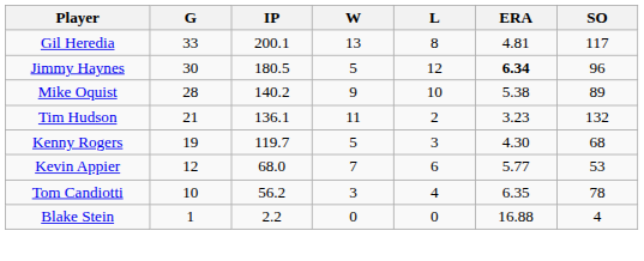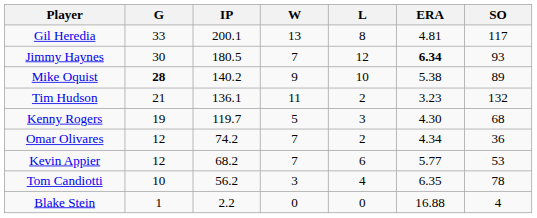 <table class="wikitable sortable">
 <tr>
 <th bgcolor="#DDDDFF" width="16%">Player</th>
 <th bgcolor="#DDDDFF" width="9%">G</th>
 <th bgcolor="#DDDDFF" width="9%">IP</th>
 <th bgcolor="#DDDDFF" width="9%">W</th>
 <th bgcolor="#DDDDFF" width="9%">L</th>
 <th bgcolor="#DDDDFF" width="9%">ERA</th>
 <th bgcolor="#DDDDFF" width="9%">SO</th>
 </tr>
 <tr align=center>
 <td><a href='#'>Gil Heredia</a></td>
 <td>33</td>
 <td>200.1</td>
 <td>13</td>
 <td>8</td>
 <td>4.81</td>
 <td>117</td>
 </tr>
 <tr align=center>
 <td><a href='#'>Jimmy Haynes</a></td>
 <td>30</td>
 <td>180.5</td>
-<td>5</td>
+<td>7</td>
 <td>12</td>
 <td><strong>6.34</strong></td>
-<td>96</td>
+<td>93</td>
 </tr>
 <tr align=center>
 <td><a href='#'>Mike Oquist</a></td>
-<td>28</td>
+<td><strong>28</strong></td>
 <td>140.2</td>
 <td>9</td>
 <td>10</td>
 <td>5.38</td>
 <td>89</td>
 </tr>
 <tr align=center>
 <td><a href='#'>Tim Hudson</a></td>
 <td>21</td>
 <td>136.1</td>
 <td>11</td>
 <td>2</td>
 <td>3.23</td>
 <td>132</td>
 </tr>
 <tr align=center>
 <td><a href='#'>Kenny Rogers</a></td>
 <td>19</td>
 <td>119.7</td>
 <td>5</td>
 <td>3</td>
 <td>4.30</td>
 <td>68</td>
 </tr>
 <tr align=center>
+<td><a href='#'>Omar Olivares</a></td>
+<td>12</td>
+<td>74.2</td>
+<td>7</td>
+<td>2</td>
+<td>4.34</td>
+<td>36</td>
+</tr>
+<tr align=center>
 <td><a href='#'>Kevin Appier</a></td>
 <td>12</td>
-<td>68.0</td>
+<td>68.2</td>
 <td>7</td>
 <td>6</td>
 <td>5.77</td>
 <td>53</td>
 </tr>
 <tr align=center>
 <td><a href='#'>Tom Candiotti</a></td>
 <td>10</td>
 <td>56.2</td>
 <td>3</td>
 <td>4</td>
 <td>6.35</td>
 <td>78</td>
 </tr>
 <tr align=center>
 <td><a href='#'>Blake Stein</a></td>
 <td>1</td>
 <td>2.2</td>
 <td>0</td>
 <td>0</td>
 <td>16.88</td>
 <td>4</td>
 </tr>
 </table>
